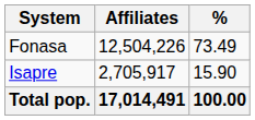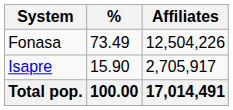 <table class="wikitable">
 <tr>
 <th>System</th>
+<th>%</th>
 <th>Affiliates</th>
-<th>%</th>
 </tr>
 <tr>
 <td>Fonasa</td>
+<td>73.49</td>
 <td>12,504,226</td>
-<td>73.49</td>
 </tr>
 <tr>
 <td><a href='#'>Isapre</a></td>
+<td>15.90</td>
 <td>2,705,917</td>
-<td>15.90</td>
 </tr>
 <tr>
 <th>Total pop.</th>
+<th>100.00</th>
 <th>17,014,491</th>
-<th>100.00</th>
 </tr>
 </table>
